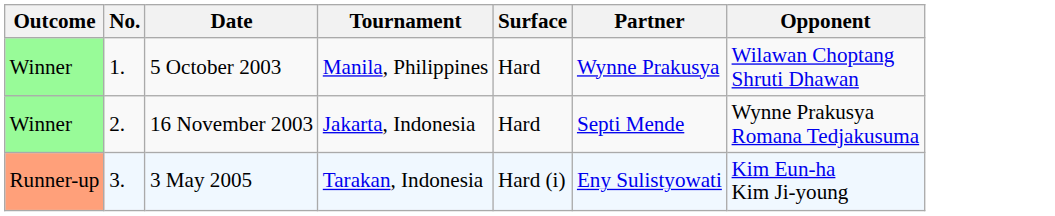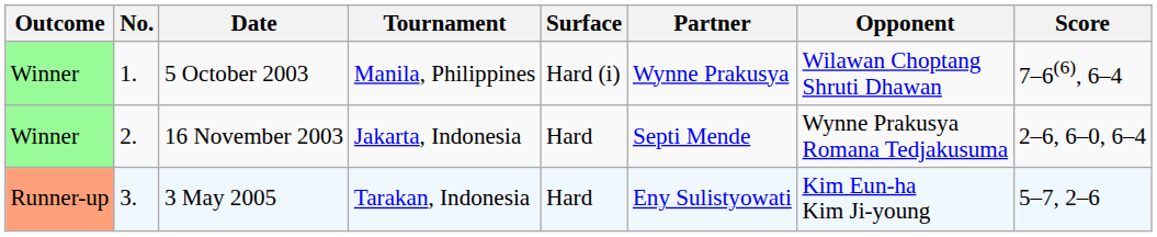 <table class="sortable wikitable">
 <tr>
 <th>Outcome</th>
 <th>No.</th>
 <th>Date</th>
 <th>Tournament</th>
 <th>Surface</th>
 <th>Partner</th>
 <th>Opponent</th>
+<th>Score</th>
 </tr>
 <tr>
 <td bgcolor="98FB98">Winner</td>
 <td>1.</td>
 <td>5 October 2003</td>
 <td><a href='#'>Manila</a>, Philippines</td>
-<td>Hard</td>
+<td>Hard (i)</td>
 <td> <a href='#'>Wynne Prakusya</a></td>
 <td> <a href='#'>Wilawan Choptang</a> <br>  <a href='#'>Shruti Dhawan</a></td>
+<td>7–6<sup>(6)</sup>, 6–4</td>
 </tr>
 <tr>
 <td bgcolor="98FB98">Winner</td>
 <td>2.</td>
 <td>16 November 2003</td>
 <td><a href='#'>Jakarta</a>, Indonesia</td>
 <td>Hard</td>
 <td> <a href='#'>Septi Mende</a></td>
 <td> Wynne Prakusya <br>  <a href='#'>Romana Tedjakusuma</a></td>
+<td>2–6, 6–0, 6–4</td>
 </tr>
 <tr style="background:#f0f8ff;">
 <td style="background:#ffa07a;">Runner-up</td>
 <td>3.</td>
 <td>3 May 2005</td>
 <td><a href='#'>Tarakan</a>, Indonesia</td>
-<td>Hard (i)</td>
+<td>Hard</td>
 <td> <a href='#'>Eny Sulistyowati</a></td>
 <td> <a href='#'>Kim Eun-ha</a> <br>  Kim Ji-young</td>
+<td>5–7, 2–6</td>
 </tr>
 </table>
